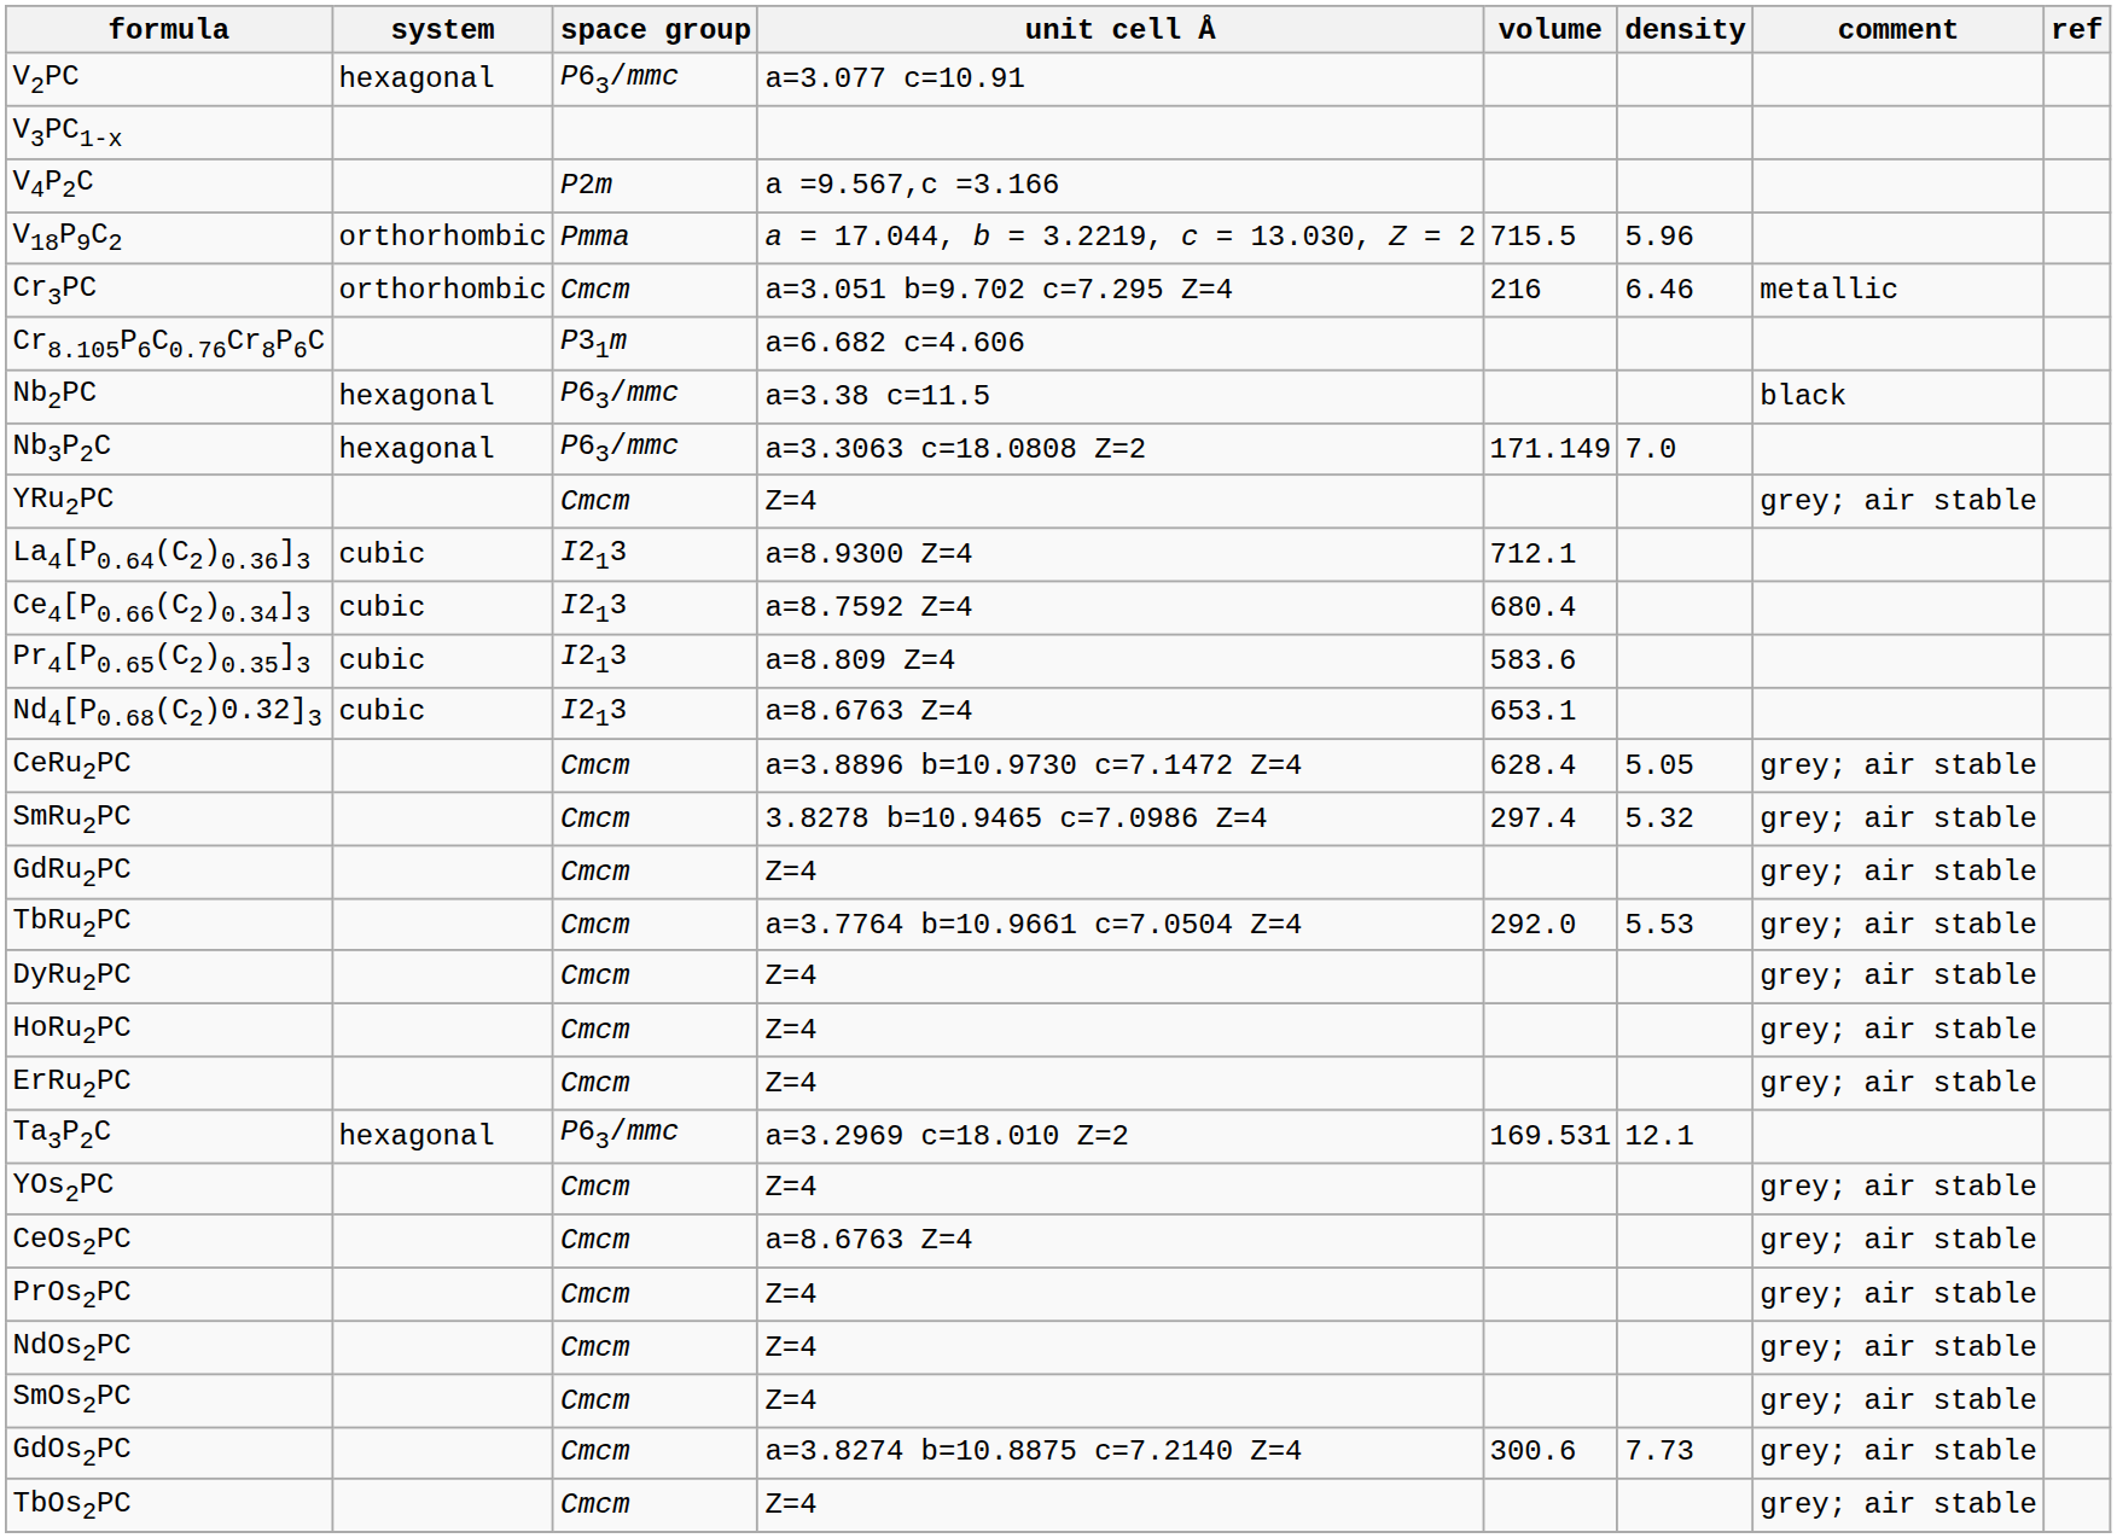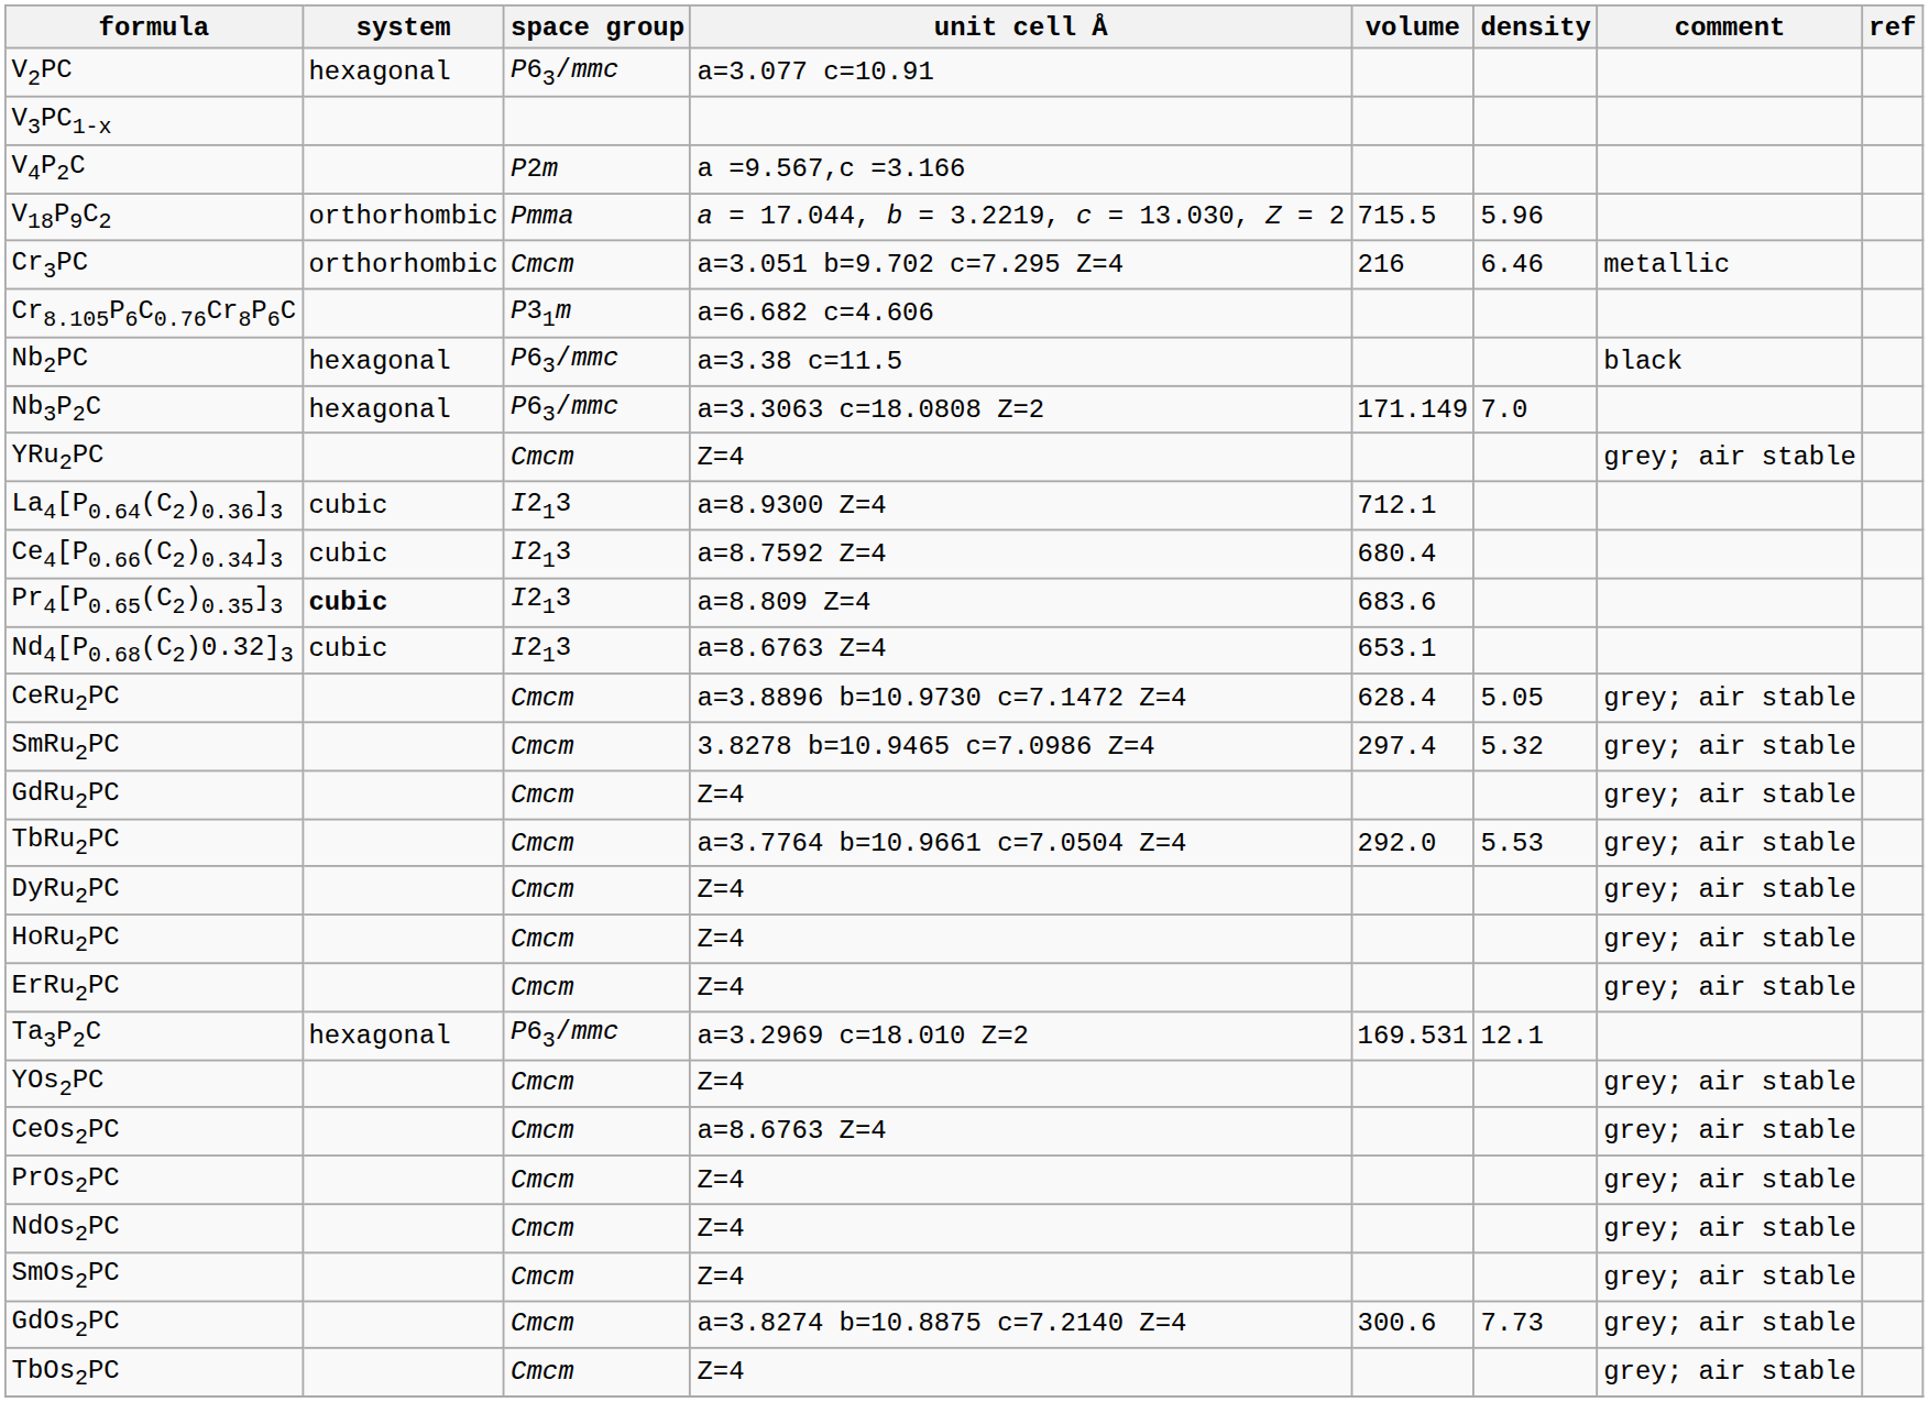 <table class="wikitable">
 <tr>
 <th>formula</th>
 <th>system</th>
 <th>space group</th>
 <th>unit cell Å</th>
 <th>volume</th>
 <th>density</th>
 <th>comment</th>
 <th>ref</th>
 </tr>
 <tr>
 <td>V<sub>2</sub>PC</td>
 <td>hexagonal</td>
 <td><em>P</em>6<sub>3</sub>/<em>mmc</em></td>
 <td>a=3.077 c=10.91</td>
 <td></td>
 <td></td>
 <td></td>
 <td></td>
 </tr>
 <tr>
 <td>V<sub>3</sub>PC<sub>1-x</sub></td>
 <td></td>
 <td></td>
 <td></td>
 <td></td>
 <td></td>
 <td></td>
 <td></td>
 </tr>
 <tr>
 <td>V<sub>4</sub>P<sub>2</sub>C</td>
 <td></td>
 <td><em>P</em>2<em>m</em></td>
 <td>a =9.567,c =3.166</td>
 <td></td>
 <td></td>
 <td></td>
 <td></td>
 </tr>
 <tr>
 <td>V<sub>18</sub>P<sub>9</sub>C<sub>2</sub></td>
 <td>orthorhombic</td>
 <td><em>Pmma</em></td>
 <td><em>a</em> = 17.044, <em>b</em> = 3.2219, <em>c</em> = 13.030, <em>Z</em> = 2</td>
 <td>715.5</td>
 <td>5.96</td>
 <td></td>
 <td></td>
 </tr>
 <tr>
 <td>Cr<sub>3</sub>PC</td>
 <td>orthorhombic</td>
 <td><em>Cmcm</em></td>
 <td>a=3.051 b=9.702 c=7.295 Z=4</td>
 <td>216</td>
 <td>6.46</td>
 <td>metallic</td>
 <td></td>
 </tr>
 <tr>
 <td>Cr<sub>8.105</sub>P<sub>6</sub>C<sub>0.76</sub>Cr<sub>8</sub>P<sub>6</sub>C</td>
 <td></td>
 <td><em>P</em>3<sub>1</sub><em>m</em></td>
 <td>a=6.682 c=4.606</td>
 <td></td>
 <td></td>
 <td></td>
 <td></td>
 </tr>
 <tr>
 <td>Nb<sub>2</sub>PC</td>
 <td>hexagonal</td>
 <td><em>P</em>6<sub>3</sub>/<em>mmc</em></td>
 <td>a=3.38 c=11.5</td>
 <td></td>
 <td></td>
 <td>black</td>
 <td></td>
 </tr>
 <tr>
 <td>Nb<sub>3</sub>P<sub>2</sub>C</td>
 <td>hexagonal</td>
 <td><em>P</em>6<sub>3</sub>/<em>mmc</em></td>
 <td>a=3.3063 c=18.0808 Z=2</td>
 <td>171.149</td>
 <td>7.0</td>
 <td></td>
 <td></td>
 </tr>
 <tr>
 <td>YRu<sub>2</sub>PC</td>
 <td></td>
 <td><em>Cmcm</em></td>
 <td>Z=4</td>
 <td></td>
 <td></td>
 <td>grey; air stable</td>
 <td></td>
 </tr>
 <tr>
 <td>La<sub>4</sub>[P<sub>0.64</sub>(C<sub>2</sub>)<sub>0.36</sub>]<sub>3</sub></td>
 <td>cubic</td>
 <td><em>I</em>2<sub>1</sub>3</td>
 <td>a=8.9300 Z=4</td>
 <td>712.1</td>
 <td></td>
 <td></td>
 <td></td>
 </tr>
 <tr>
 <td>Ce<sub>4</sub>[P<sub>0.66</sub>(C<sub>2</sub>)<sub>0.34</sub>]<sub>3</sub></td>
 <td>cubic</td>
 <td><em>I</em>2<sub>1</sub>3</td>
 <td>a=8.7592 Z=4</td>
 <td>680.4</td>
 <td></td>
 <td></td>
 <td></td>
 </tr>
 <tr>
 <td>Pr<sub>4</sub>[P<sub>0.65</sub>(C<sub>2</sub>)<sub>0.35</sub>]<sub>3</sub></td>
-<td>cubic</td>
+<td><strong>cubic</strong></td>
 <td><em>I</em>2<sub>1</sub>3</td>
 <td>a=8.809 Z=4</td>
-<td>583.6</td>
+<td>683.6</td>
 <td></td>
 <td></td>
 <td></td>
 </tr>
 <tr>
 <td>Nd<sub>4</sub>[P<sub>0.68</sub>(C<sub>2</sub>)0.32]<sub>3</sub></td>
 <td>cubic</td>
 <td><em>I</em>2<sub>1</sub>3</td>
 <td>a=8.6763 Z=4</td>
 <td>653.1</td>
 <td></td>
 <td></td>
 <td></td>
 </tr>
 <tr>
 <td>CeRu<sub>2</sub>PC</td>
 <td></td>
 <td><em>Cmcm</em></td>
 <td>a=3.8896 b=10.9730 c=7.1472 Z=4</td>
 <td>628.4</td>
 <td>5.05</td>
 <td>grey; air stable</td>
 <td></td>
 </tr>
 <tr>
 <td>SmRu<sub>2</sub>PC</td>
 <td></td>
 <td><em>Cmcm</em></td>
 <td>3.8278 b=10.9465 c=7.0986 Z=4</td>
 <td>297.4</td>
 <td>5.32</td>
 <td>grey; air stable</td>
 <td></td>
 </tr>
 <tr>
 <td>GdRu<sub>2</sub>PC</td>
 <td></td>
 <td><em>Cmcm</em></td>
 <td>Z=4</td>
 <td></td>
 <td></td>
 <td>grey; air stable</td>
 <td></td>
 </tr>
 <tr>
 <td>TbRu<sub>2</sub>PC</td>
 <td></td>
 <td><em>Cmcm</em></td>
 <td>a=3.7764 b=10.9661 c=7.0504 Z=4</td>
 <td>292.0</td>
 <td>5.53</td>
 <td>grey; air stable</td>
 <td></td>
 </tr>
 <tr>
 <td>DyRu<sub>2</sub>PC</td>
 <td></td>
 <td><em>Cmcm</em></td>
 <td>Z=4</td>
 <td></td>
 <td></td>
 <td>grey; air stable</td>
 <td></td>
 </tr>
 <tr>
 <td>HoRu<sub>2</sub>PC</td>
 <td></td>
 <td><em>Cmcm</em></td>
 <td>Z=4</td>
 <td></td>
 <td></td>
 <td>grey; air stable</td>
 <td></td>
 </tr>
 <tr>
 <td>ErRu<sub>2</sub>PC</td>
 <td></td>
 <td><em>Cmcm</em></td>
 <td>Z=4</td>
 <td></td>
 <td></td>
 <td>grey; air stable</td>
 <td></td>
 </tr>
 <tr>
 <td>Ta<sub>3</sub>P<sub>2</sub>C</td>
 <td>hexagonal</td>
 <td><em>P</em>6<sub>3</sub>/<em>mmc</em></td>
 <td>a=3.2969 c=18.010 Z=2</td>
 <td>169.531</td>
 <td>12.1</td>
 <td></td>
 <td></td>
 </tr>
 <tr>
 <td>YOs<sub>2</sub>PC</td>
 <td></td>
 <td><em>Cmcm</em></td>
 <td>Z=4</td>
 <td></td>
 <td></td>
 <td>grey; air stable</td>
 <td></td>
 </tr>
 <tr>
 <td>CeOs<sub>2</sub>PC</td>
 <td></td>
 <td><em>Cmcm</em></td>
 <td>a=8.6763 Z=4</td>
 <td></td>
 <td></td>
 <td>grey; air stable</td>
 <td></td>
 </tr>
 <tr>
 <td>PrOs<sub>2</sub>PC</td>
 <td></td>
 <td><em>Cmcm</em></td>
 <td>Z=4</td>
 <td></td>
 <td></td>
 <td>grey; air stable</td>
 <td></td>
 </tr>
 <tr>
 <td>NdOs<sub>2</sub>PC</td>
 <td></td>
 <td><em>Cmcm</em></td>
 <td>Z=4</td>
 <td></td>
 <td></td>
 <td>grey; air stable</td>
 <td></td>
 </tr>
 <tr>
 <td>SmOs<sub>2</sub>PC</td>
 <td></td>
 <td><em>Cmcm</em></td>
 <td>Z=4</td>
 <td></td>
 <td></td>
 <td>grey; air stable</td>
 <td></td>
 </tr>
 <tr>
 <td>GdOs<sub>2</sub>PC</td>
 <td></td>
 <td><em>Cmcm</em></td>
 <td>a=3.8274 b=10.8875 c=7.2140 Z=4</td>
 <td>300.6</td>
 <td>7.73</td>
 <td>grey; air stable</td>
 <td></td>
 </tr>
 <tr>
 <td>TbOs<sub>2</sub>PC</td>
 <td></td>
 <td><em>Cmcm</em></td>
 <td>Z=4</td>
 <td></td>
 <td></td>
 <td>grey; air stable</td>
 <td></td>
 </tr>
 <tr>
 </tr>
 </table>
